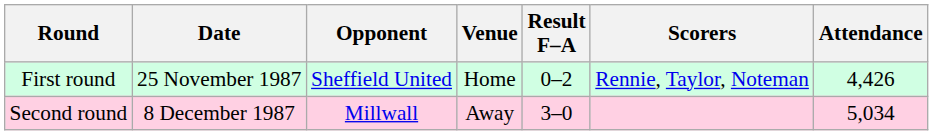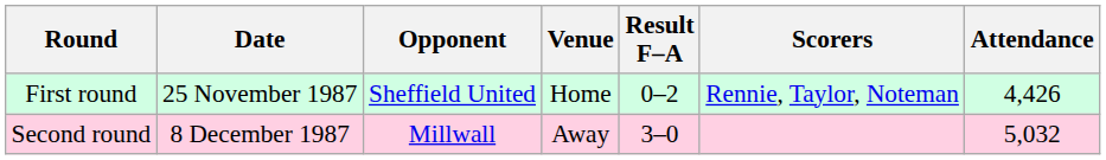 <table class="wikitable sortable" style="text-align:center;">
 <tr>
 <th>Round</th>
 <th>Date</th>
 <th>Opponent</th>
 <th>Venue</th>
 <th>Result<br>F–A</th>
 <th class=unsortable>Scorers</th>
 <th>Attendance</th>
 </tr>
 <tr bgcolor="#d0ffe3">
 <td>First round</td>
 <td>25 November 1987</td>
 <td><a href='#'>Sheffield United</a></td>
 <td>Home</td>
 <td>0–2</td>
 <td><a href='#'>Rennie</a>, <a href='#'>Taylor</a>, <a href='#'>Noteman</a></td>
 <td>4,426</td>
 </tr>
 <tr bgcolor="#ffd0e3">
 <td>Second round</td>
 <td>8 December 1987</td>
 <td><a href='#'>Millwall</a></td>
 <td>Away</td>
 <td>3–0</td>
 <td></td>
-<td>5,034</td>
+<td>5,032</td>
 </tr>
 </table>
